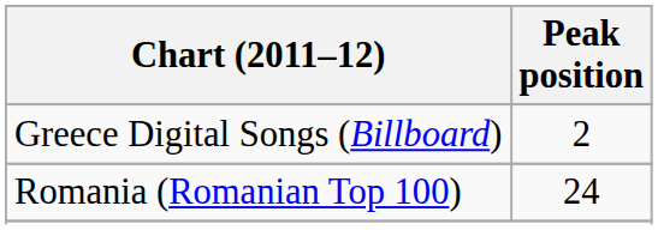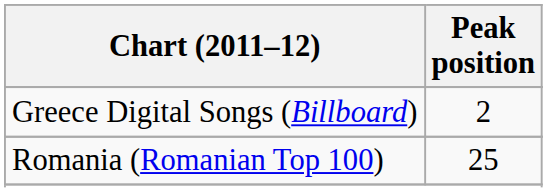 <table class="wikitable sortable">
 <tr>
 <th>Chart (2011–12)</th>
 <th>Peak<br>position</th>
 </tr>
 <tr>
 </tr>
 <tr>
 </tr>
 <tr>
 </tr>
 <tr>
 </tr>
 <tr>
 <td>Greece Digital Songs (<em><a href='#'>Billboard</a></em>)</td>
 <td style="text-align:center;">2</td>
 </tr>
 <tr>
 </tr>
 <tr>
 <td>Romania (<a href='#'>Romanian Top 100</a>)</td>
-<td style="text-align:center;">24</td>
+<td style="text-align:center;">25</td>
 </tr>
 <tr>
 </tr>
 <tr>
 </tr>
 <tr>
 </tr>
 </table>
